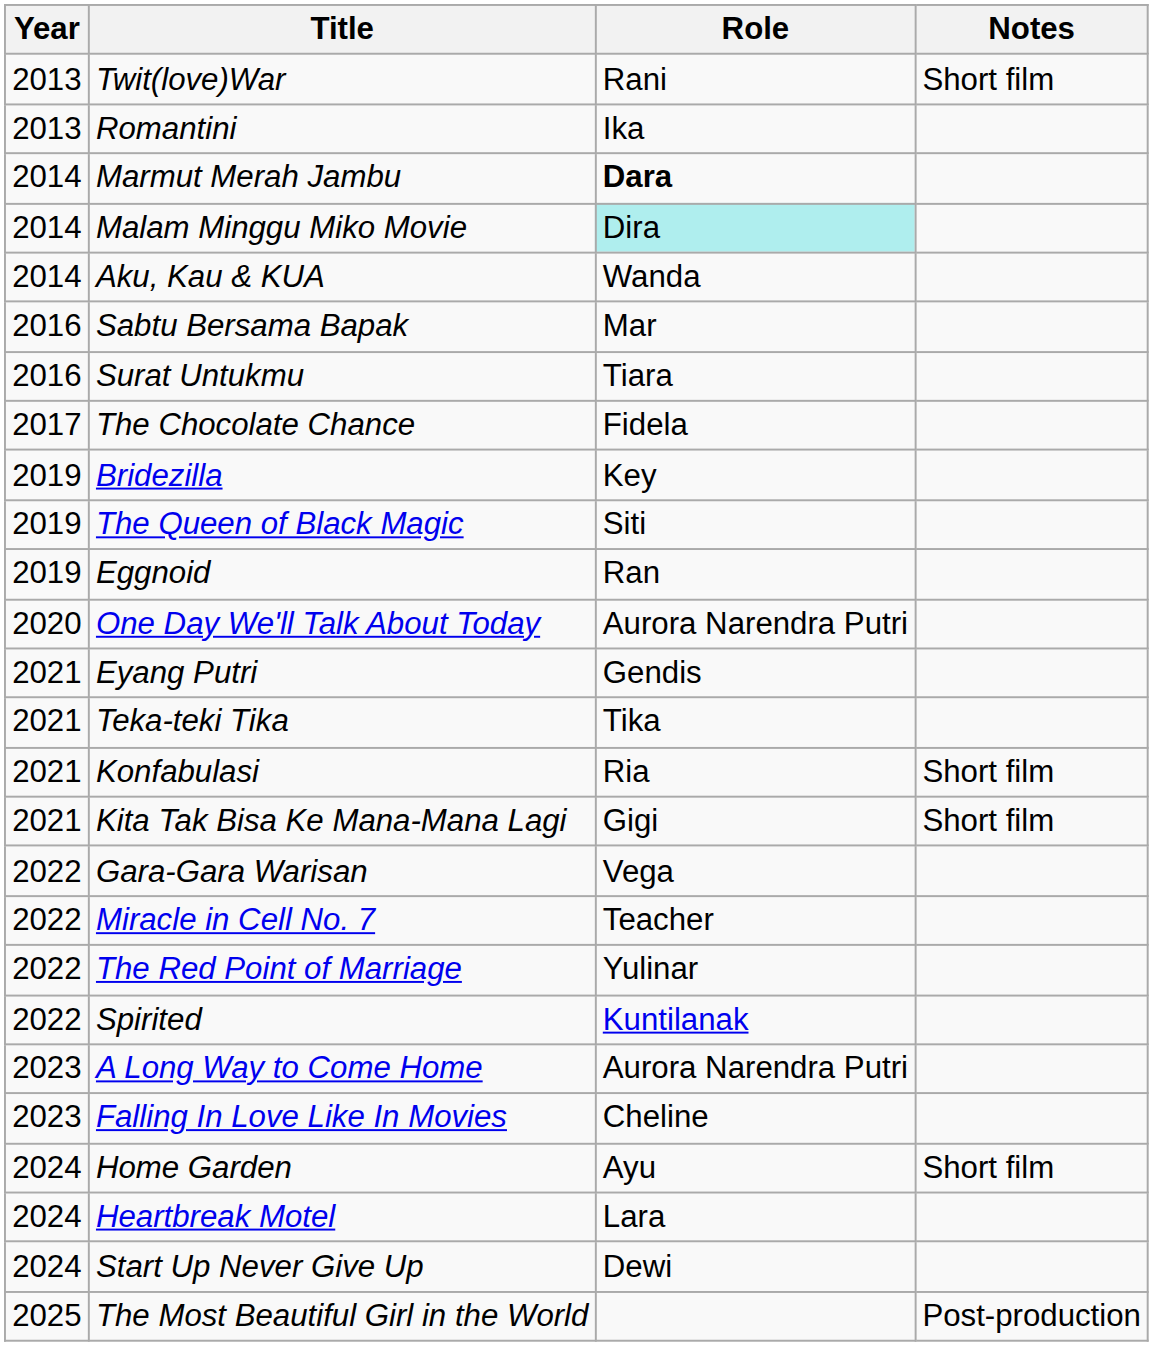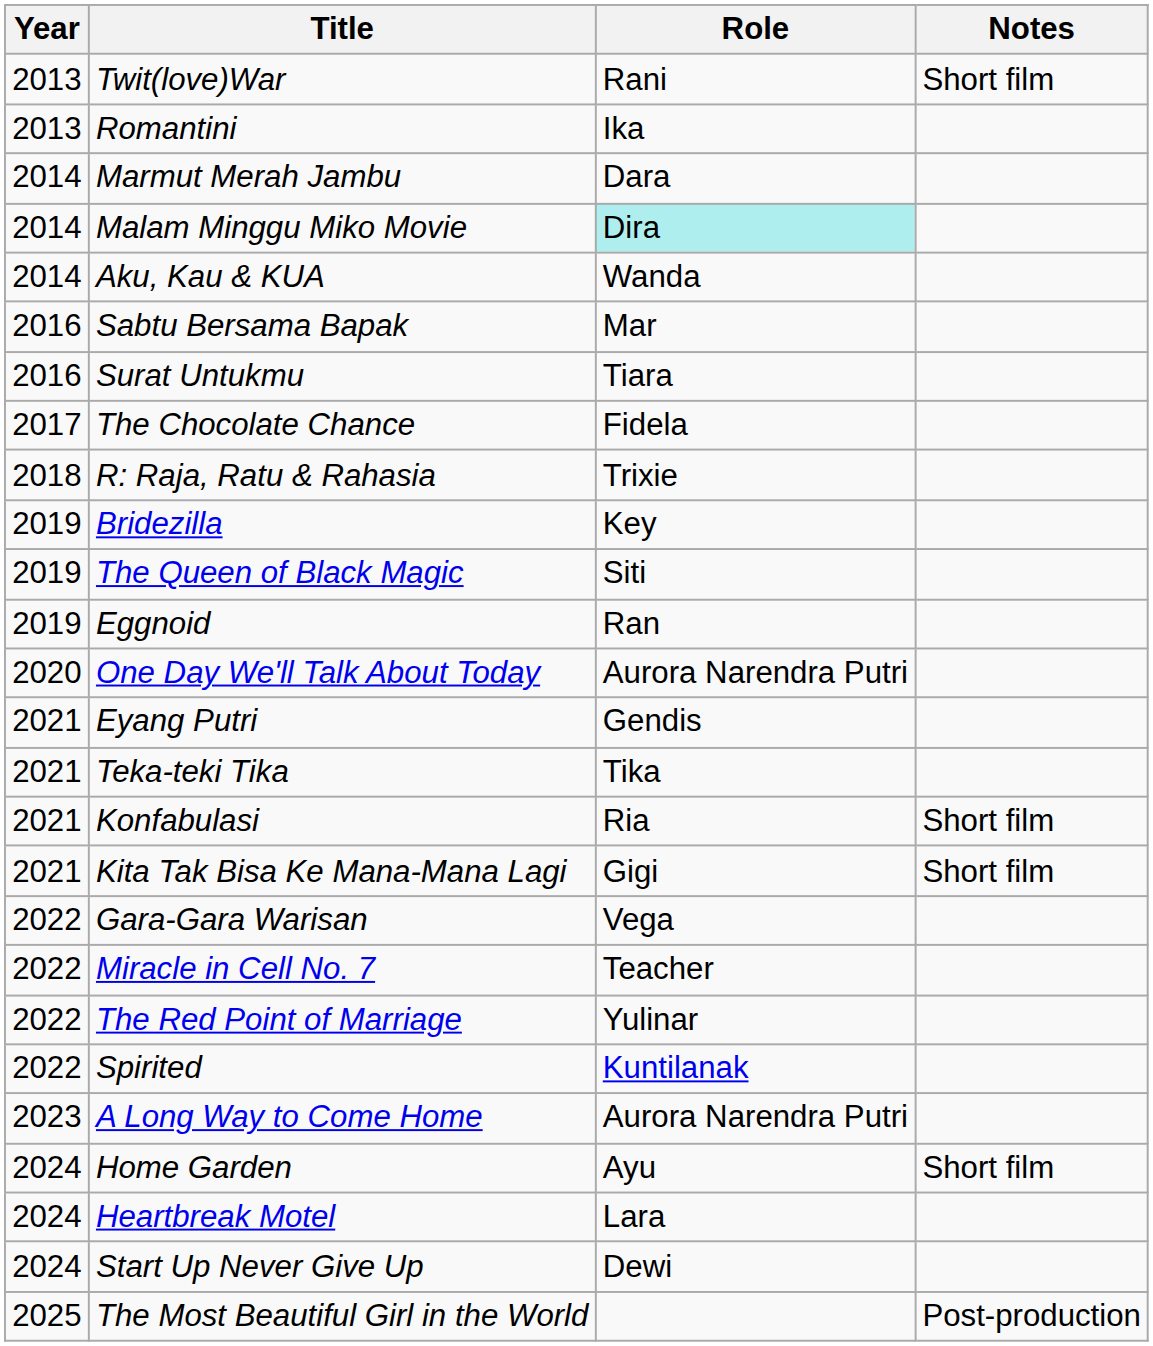 <table class="wikitable">
 <tr>
 <th>Year</th>
 <th>Title</th>
 <th>Role</th>
 <th>Notes</th>
 </tr>
 <tr>
 <td>2013</td>
 <td><em>Twit(love)War</em></td>
 <td>Rani</td>
 <td>Short film</td>
 </tr>
 <tr>
 <td>2013</td>
 <td><em>Romantini</em></td>
 <td>Ika</td>
 <td></td>
 </tr>
 <tr>
 <td>2014</td>
 <td><em>Marmut Merah Jambu</em></td>
-<td><strong>Dara</strong></td>
+<td>Dara</td>
 <td></td>
 </tr>
 <tr>
 <td>2014</td>
 <td><em>Malam Minggu Miko Movie</em></td>
 <td style="background: paleturquoise;">Dira</td>
 <td></td>
 </tr>
 <tr>
 <td>2014</td>
 <td><em>Aku, Kau & KUA</em></td>
 <td>Wanda</td>
 <td></td>
 </tr>
 <tr>
 <td>2016</td>
 <td><em>Sabtu Bersama Bapak</em></td>
 <td>Mar</td>
 <td></td>
 </tr>
 <tr>
 <td>2016</td>
 <td><em>Surat Untukmu</em></td>
 <td>Tiara</td>
 <td></td>
 </tr>
 <tr>
 <td>2017</td>
 <td><em>The Chocolate Chance</em></td>
 <td>Fidela</td>
+<td></td>
+</tr>
+<tr>
+<td>2018</td>
+<td><em>R: Raja, Ratu & Rahasia</em></td>
+<td>Trixie</td>
 <td></td>
 </tr>
 <tr>
 <td>2019</td>
 <td><em><a href='#'>Bridezilla</a></em></td>
 <td>Key</td>
 <td></td>
 </tr>
 <tr>
 <td>2019</td>
 <td><em><a href='#'>The Queen of Black Magic</a></em></td>
 <td>Siti</td>
 <td></td>
 </tr>
 <tr>
 <td>2019</td>
 <td><em>Eggnoid</em></td>
 <td>Ran</td>
 <td></td>
 </tr>
 <tr>
 <td>2020</td>
 <td><em><a href='#'>One Day We'll Talk About Today</a></em></td>
 <td>Aurora Narendra Putri</td>
 <td></td>
 </tr>
 <tr>
 <td>2021</td>
 <td><em>Eyang Putri</em></td>
 <td>Gendis</td>
 <td></td>
 </tr>
 <tr>
 <td>2021</td>
 <td><em>Teka-teki Tika</em></td>
 <td>Tika</td>
 <td></td>
 </tr>
 <tr>
 <td>2021</td>
 <td><em>Konfabulasi</em></td>
 <td>Ria</td>
 <td>Short film</td>
 </tr>
 <tr>
 <td>2021</td>
 <td><em>Kita Tak Bisa Ke Mana-Mana Lagi</em></td>
 <td>Gigi</td>
 <td>Short film</td>
 </tr>
 <tr>
 <td>2022</td>
 <td><em>Gara-Gara Warisan</em></td>
 <td>Vega</td>
 <td></td>
 </tr>
 <tr>
 <td>2022</td>
 <td><em><a href='#'>Miracle in Cell No. 7</a></em></td>
 <td>Teacher</td>
 <td></td>
 </tr>
 <tr>
 <td>2022</td>
 <td><em><a href='#'>The Red Point of Marriage</a></em></td>
 <td>Yulinar</td>
 <td></td>
 </tr>
 <tr>
 <td>2022</td>
 <td><em>Spirited</em></td>
 <td><a href='#'>Kuntilanak</a></td>
 <td></td>
 </tr>
 <tr>
 <td>2023</td>
 <td><em><a href='#'>A Long Way to Come Home</a></em></td>
 <td>Aurora Narendra Putri</td>
 <td></td>
 </tr>
 <tr>
-<td>2023</td>
-<td><em><a href='#'>Falling In Love Like In Movies</a></em></td>
-<td>Cheline</td>
-<td></td>
-</tr>
-<tr>
 <td>2024</td>
 <td><em>Home Garden</em></td>
 <td>Ayu</td>
 <td>Short film</td>
 </tr>
 <tr>
 <td>2024</td>
 <td><em><a href='#'>Heartbreak Motel</a></em></td>
 <td>Lara</td>
 <td></td>
 </tr>
 <tr>
 <td>2024</td>
 <td><em>Start Up Never Give Up</em></td>
 <td>Dewi</td>
 <td></td>
 </tr>
 <tr>
 <td>2025</td>
 <td><em>The Most Beautiful Girl in the World</em></td>
 <td></td>
 <td>Post-production</td>
 </tr>
 </table>
